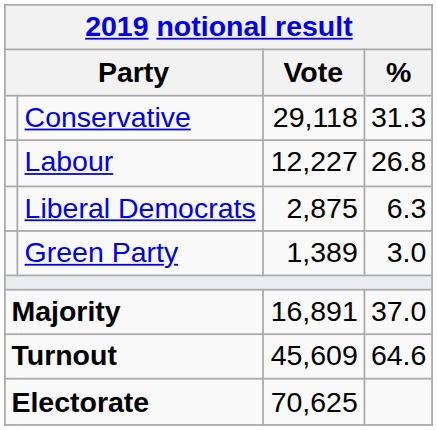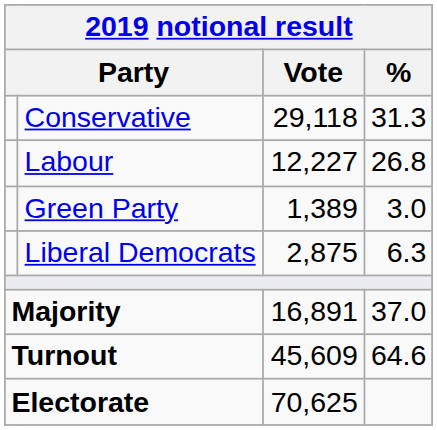 <table class="wikitable">
 <tr>
 <th colspan="4"><a href='#'>2019</a> <a href='#'>notional result</a></th>
 </tr>
 <tr>
 <th bgcolor="#DDDDFF" width="130px" colspan="2">Party</th>
 <th bgcolor="#DDDDFF" width="50px">Vote</th>
 <th bgcolor="#DDDDFF" width="30px">%</th>
 </tr>
 <tr>
 <td></td>
 <td><a href='#'>Conservative</a></td>
 <td align=right>29,118</td>
 <td align=right>31.3</td>
 </tr>
 <tr>
 <td></td>
 <td><a href='#'>Labour</a></td>
 <td align=right>12,227</td>
 <td align=right>26.8</td>
 </tr>
 <tr>
 <td></td>
+<td><a href='#'>Green Party</a></td>
+<td align=right>1,389</td>
+<td align=right>3.0</td>
+</tr>
+<tr>
+<td></td>
 <td><a href='#'>Liberal Democrats</a></td>
 <td align=right>2,875</td>
 <td align=right>6.3</td>
-</tr>
-<tr>
-<td></td>
-<td><a href='#'>Green Party</a></td>
-<td align=right>1,389</td>
-<td align=right>3.0</td>
 </tr>
 <tr>
 <td colspan="4" bgcolor="#EAECF0"></td>
 </tr>
 <tr>
 <td colspan="2"><strong>Majority</strong></td>
 <td align=right>16,891</td>
 <td align=right>37.0</td>
 </tr>
 <tr>
 <td colspan="2"><strong>Turnout</strong></td>
 <td align=right>45,609</td>
 <td align=right>64.6</td>
 </tr>
 <tr>
 <td colspan="2"><strong>Electorate</strong></td>
 <td align=right>70,625</td>
 </tr>
 </table>
